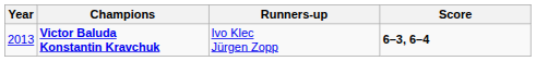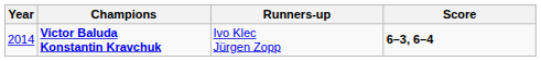 <table class="wikitable" style="font-size:90%">
 <tr>
 <th>Year</th>
 <th width="200">Champions</th>
 <th width="200">Runners-up</th>
 <th width="175">Score</th>
 </tr>
 <tr>
-<td><a href='#'>2013</a></td>
+<td><a href='#'>2014</a></td>
 <td> <strong><a href='#'>Victor Baluda</a></strong> <br>  <strong><a href='#'>Konstantin Kravchuk</a></strong></td>
 <td> <a href='#'>Ivo Klec</a> <br>  <a href='#'>Jürgen Zopp</a></td>
 <td><strong>6–3, 6–4</strong></td>
 </tr>
 </table>
